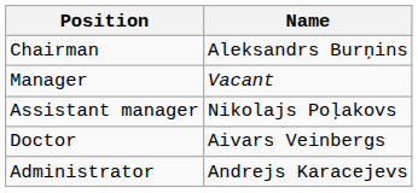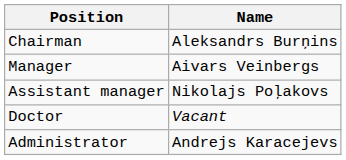 <table class="wikitable">
 <tr>
 <th>Position</th>
 <th>Name</th>
 </tr>
 <tr>
 <td>Chairman</td>
 <td> Aleksandrs Burņins</td>
 </tr>
 <tr>
 <td>Manager</td>
-<td><em>Vacant</em></td>
+<td> Aivars Veinbergs</td>
 </tr>
 <tr>
 <td>Assistant manager</td>
 <td> Nikolajs Poļakovs</td>
 </tr>
 <tr>
 <td>Doctor</td>
-<td> Aivars Veinbergs</td>
+<td><em>Vacant</em></td>
 </tr>
 <tr>
 <td>Administrator</td>
 <td> Andrejs Karacejevs</td>
 </tr>
 </table>
